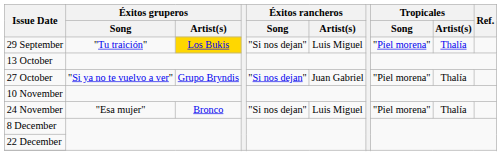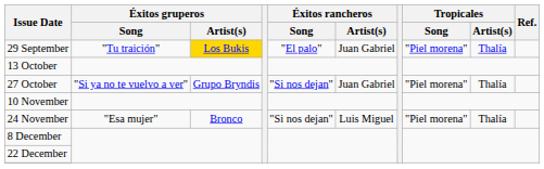 <table class="wikitable">
 <tr>
 <th style="text-align: center;" rowspan="2">Issue Date</th>
 <th style="text-align: center;" colspan="2">Éxitos gruperos</th>
 <th style="text-align: center;" colspan="1" rowspan="28"></th>
 <th style="text-align: center;" colspan="2">Éxitos rancheros</th>
 <th style="text-align: center;" colspan="1" rowspan="28"></th>
 <th style="text-align: center;" colspan="2">Tropicales</th>
 <th style="text-align: center;" rowspan="2">Ref.</th>
 </tr>
 <tr>
 <th>Song</th>
 <th>Artist(s)</th>
 <th>Song</th>
 <th>Artist(s)</th>
 <th>Song</th>
 <th>Artist(s)</th>
 </tr>
 <tr>
 <td>29 September</td>
 <td align="center" rowspan="1">"<a href='#'>Tu traición</a>"</td>
 <td align="center" rowspan="1" style="background: gold;"><a href='#'>Los Bukis</a></td>
-<td align="center" rowspan="1">"Si nos dejan"</td>
-<td align="center" rowspan="1">Luis Miguel</td>
+<td align="center" rowspan="1">"<a href='#'>El palo</a>"</td>
+<td align="center" rowspan="1">Juan Gabriel</td>
 <td align="center" rowspan="1">"<a href='#'>Piel morena</a>"</td>
 <td align="center" rowspan="1"><a href='#'>Thalía</a></td>
 <td align="center" rowspan="1"></td>
 </tr>
 <tr>
 <td>13 October</td>
 </tr>
 <tr>
 <td>27 October</td>
 <td align="center" rowspan="1">"<a href='#'>Si ya no te vuelvo a ver</a>"</td>
 <td align="center" rowspan="1"><a href='#'>Grupo Bryndis</a></td>
 <td align="center" rowspan="1">"<a href='#'>Si nos dejan</a>"</td>
 <td align="center" rowspan="1">Juan Gabriel</td>
 <td align="center" rowspan="1">"Piel morena"</td>
 <td align="center" rowspan="1">Thalía</td>
 <td align="center" rowspan="1"></td>
 </tr>
 <tr>
 <td>10 November</td>
 </tr>
 <tr>
 <td>24 November</td>
 <td align="center" rowspan="1">"Esa mujer"</td>
 <td align="center" rowspan="1"><a href='#'>Bronco</a></td>
 <td align="center" rowspan="1">"Si nos dejan"</td>
 <td align="center" rowspan="1">Luis Miguel</td>
 <td align="center" rowspan="1">"Piel morena"</td>
 <td align="center" rowspan="1">Thalía</td>
 <td align="center" rowspan="1"></td>
 </tr>
 <tr>
 <td>8 December</td>
 </tr>
 <tr>
 <td>22 December</td>
 </tr>
 <tr>
 </tr>
 </table>
